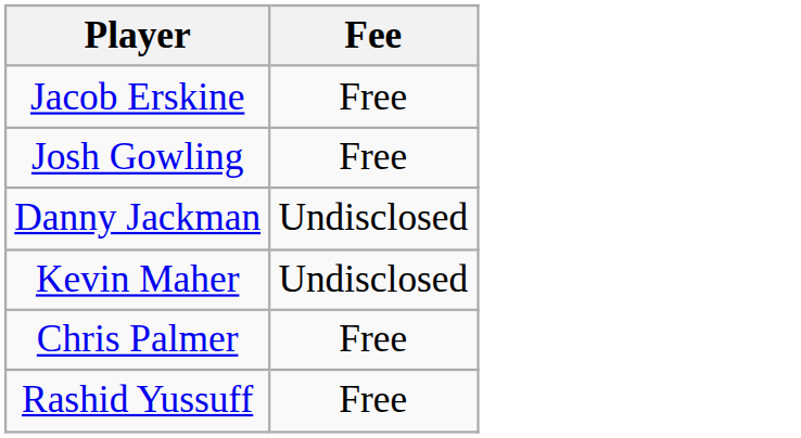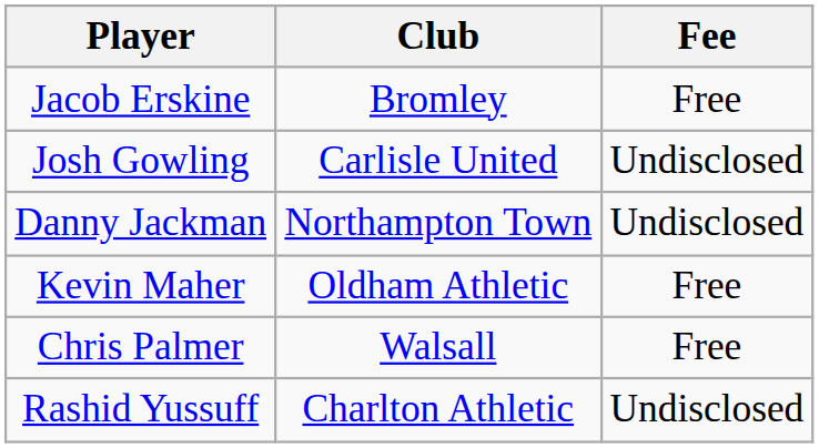 <table class="wikitable" style="text-align: center">
 <tr>
 <th>Player</th>
+<th>Club</th>
 <th>Fee</th>
 </tr>
 <tr>
 <td><a href='#'>Jacob Erskine</a></td>
+<td><a href='#'>Bromley</a></td>
 <td>Free</td>
 </tr>
 <tr>
 <td><a href='#'>Josh Gowling</a></td>
-<td>Free</td>
+<td><a href='#'>Carlisle United</a></td>
+<td>Undisclosed</td>
 </tr>
 <tr>
 <td><a href='#'>Danny Jackman</a></td>
+<td><a href='#'>Northampton Town</a></td>
 <td>Undisclosed</td>
 </tr>
 <tr>
 <td><a href='#'>Kevin Maher</a></td>
-<td>Undisclosed</td>
+<td><a href='#'>Oldham Athletic</a></td>
+<td>Free</td>
 </tr>
 <tr>
 <td><a href='#'>Chris Palmer</a></td>
+<td><a href='#'>Walsall</a></td>
 <td>Free</td>
 </tr>
 <tr>
 <td><a href='#'>Rashid Yussuff</a></td>
-<td>Free</td>
+<td><a href='#'>Charlton Athletic</a></td>
+<td>Undisclosed</td>
 </tr>
 </table>
